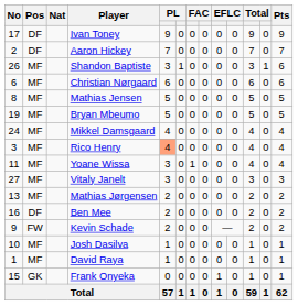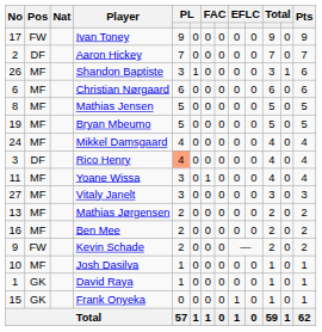 <table class="wikitable" style="text-align:center; border:1px #aaa solid; font-size:95%;">
 <tr>
 <th rowspan="2">No</th>
 <th rowspan="2">Pos</th>
 <th rowspan="2">Nat</th>
 <th rowspan="2">Player</th>
 <th colspan="2">PL</th>
 <th colspan="2">FAC</th>
 <th colspan="2">EFLC</th>
 <th colspan="2">Total</th>
 <th rowspan="2">Pts</th>
 </tr>
 <tr>
 <th></th>
 <th></th>
 <th></th>
 <th></th>
 <th></th>
 <th></th>
 <th></th>
 <th></th>
 </tr>
 <tr>
 <td>17</td>
-<td>DF</td>
+<td>FW</td>
 <td></td>
 <td style="text-align:left;"><a href='#'>Ivan Toney</a></td>
 <td>9</td>
 <td>0</td>
 <td>0</td>
 <td>0</td>
 <td>0</td>
 <td>0</td>
 <td>9</td>
 <td>0</td>
 <td>9</td>
 </tr>
 <tr>
 <td>2</td>
 <td>DF</td>
 <td></td>
 <td style="text-align:left;"><a href='#'>Aaron Hickey</a></td>
 <td>7</td>
 <td>0</td>
 <td>0</td>
 <td>0</td>
 <td>0</td>
 <td>0</td>
 <td>7</td>
 <td>0</td>
 <td>7</td>
 </tr>
 <tr>
 <td>26</td>
 <td>MF</td>
 <td></td>
 <td style="text-align:left;"><a href='#'>Shandon Baptiste</a></td>
 <td>3</td>
 <td>1</td>
 <td>0</td>
 <td>0</td>
 <td>0</td>
 <td>0</td>
 <td>3</td>
 <td>1</td>
 <td>6</td>
 </tr>
 <tr>
 <td>6</td>
 <td>MF</td>
 <td></td>
 <td style="text-align:left;"><a href='#'>Christian Nørgaard</a></td>
 <td>6</td>
 <td>0</td>
 <td>0</td>
 <td>0</td>
 <td>0</td>
 <td>0</td>
 <td>6</td>
 <td>0</td>
 <td>6</td>
 </tr>
 <tr>
 <td>8</td>
 <td>MF</td>
 <td></td>
 <td style="text-align:left;"><a href='#'>Mathias Jensen</a></td>
 <td>5</td>
 <td>0</td>
 <td>0</td>
 <td>0</td>
 <td>0</td>
 <td>0</td>
 <td>5</td>
 <td>0</td>
 <td>5</td>
 </tr>
 <tr>
 <td>19</td>
 <td>MF</td>
 <td></td>
 <td style="text-align:left;"><a href='#'>Bryan Mbeumo</a></td>
 <td>5</td>
 <td>0</td>
 <td>0</td>
 <td>0</td>
 <td>0</td>
 <td>0</td>
 <td>5</td>
 <td>0</td>
 <td>5</td>
 </tr>
 <tr>
 <td>24</td>
 <td>MF</td>
 <td></td>
 <td style="text-align:left;"><a href='#'>Mikkel Damsgaard</a></td>
 <td>4</td>
 <td>0</td>
 <td>0</td>
 <td>0</td>
 <td>0</td>
 <td>0</td>
 <td>4</td>
 <td>0</td>
 <td>4</td>
 </tr>
 <tr>
 <td>3</td>
-<td>MF</td>
+<td>DF</td>
 <td></td>
 <td style="text-align:left;"><a href='#'>Rico Henry</a></td>
 <td style="background: lightsalmon;">4</td>
 <td>0</td>
 <td>0</td>
 <td>0</td>
 <td>0</td>
 <td>0</td>
 <td>4</td>
 <td>0</td>
 <td>4</td>
 </tr>
 <tr>
 <td>11</td>
 <td>MF</td>
 <td></td>
 <td style="text-align:left;"><a href='#'>Yoane Wissa</a></td>
 <td>3</td>
 <td>0</td>
 <td>1</td>
 <td>0</td>
 <td>0</td>
 <td>0</td>
 <td>4</td>
 <td>0</td>
 <td>4</td>
 </tr>
 <tr>
 <td>27</td>
 <td>MF</td>
 <td></td>
 <td style="text-align:left;"><a href='#'>Vitaly Janelt</a></td>
 <td>3</td>
 <td>0</td>
 <td>0</td>
 <td>0</td>
 <td>0</td>
 <td>0</td>
 <td>3</td>
 <td>0</td>
 <td>3</td>
 </tr>
 <tr>
 <td>13</td>
 <td>MF</td>
 <td></td>
 <td style="text-align:left;"><a href='#'>Mathias Jørgensen</a></td>
 <td>2</td>
 <td>0</td>
 <td>0</td>
 <td>0</td>
 <td>0</td>
 <td>0</td>
 <td>2</td>
 <td>0</td>
 <td>2</td>
 </tr>
 <tr>
 <td>16</td>
-<td>DF</td>
+<td>MF</td>
 <td></td>
 <td style="text-align:left;"><a href='#'>Ben Mee</a></td>
 <td>2</td>
 <td>0</td>
 <td>0</td>
 <td>0</td>
 <td>0</td>
 <td>0</td>
 <td>2</td>
 <td>0</td>
 <td>2</td>
 </tr>
 <tr>
 <td>9</td>
 <td>FW</td>
 <td></td>
 <td style="text-align:left;"><a href='#'>Kevin Schade</a></td>
 <td>2</td>
 <td>0</td>
 <td>0</td>
 <td>0</td>
 <td colspan="2">―</td>
 <td>2</td>
 <td>0</td>
 <td>2</td>
 </tr>
 <tr>
 <td>10</td>
 <td>MF</td>
 <td></td>
 <td style="text-align:left;"><a href='#'>Josh Dasilva</a></td>
 <td>1</td>
 <td>0</td>
 <td>0</td>
 <td>0</td>
 <td>0</td>
 <td>0</td>
 <td>1</td>
 <td>0</td>
 <td>1</td>
 </tr>
 <tr>
 <td>1</td>
-<td>MF</td>
+<td>GK</td>
 <td></td>
 <td style="text-align:left;"><a href='#'>David Raya</a></td>
 <td>1</td>
 <td>0</td>
 <td>0</td>
 <td>0</td>
 <td>0</td>
 <td>0</td>
 <td>1</td>
 <td>0</td>
 <td>1</td>
 </tr>
 <tr>
 <td>15</td>
 <td>GK</td>
 <td></td>
 <td style="text-align:left;"><a href='#'>Frank Onyeka</a></td>
 <td>0</td>
 <td>0</td>
 <td>0</td>
 <td>0</td>
 <td>1</td>
 <td>0</td>
 <td>1</td>
 <td>0</td>
 <td>1</td>
 </tr>
 <tr>
 <th colspan="4">Total</th>
 <th>57</th>
 <th>1</th>
 <th>1</th>
 <th>0</th>
 <th>1</th>
 <th>0</th>
 <th>59</th>
 <th>1</th>
 <th>62</th>
 </tr>
 </table>
